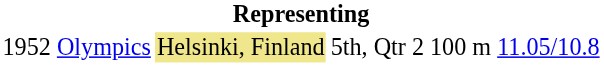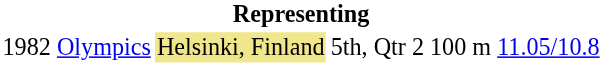 <table>
 <tr>
 <th colspan="6">Representing </th>
 </tr>
 <tr>
-<td>1952</td>
+<td>1982</td>
 <td><a href='#'>Olympics</a></td>
 <td style="background: khaki;">Helsinki, Finland</td>
 <td>5th, Qtr 2</td>
 <td>100 m</td>
 <td><a href='#'>11.05/10.8</a></td>
 </tr>
 </table>
